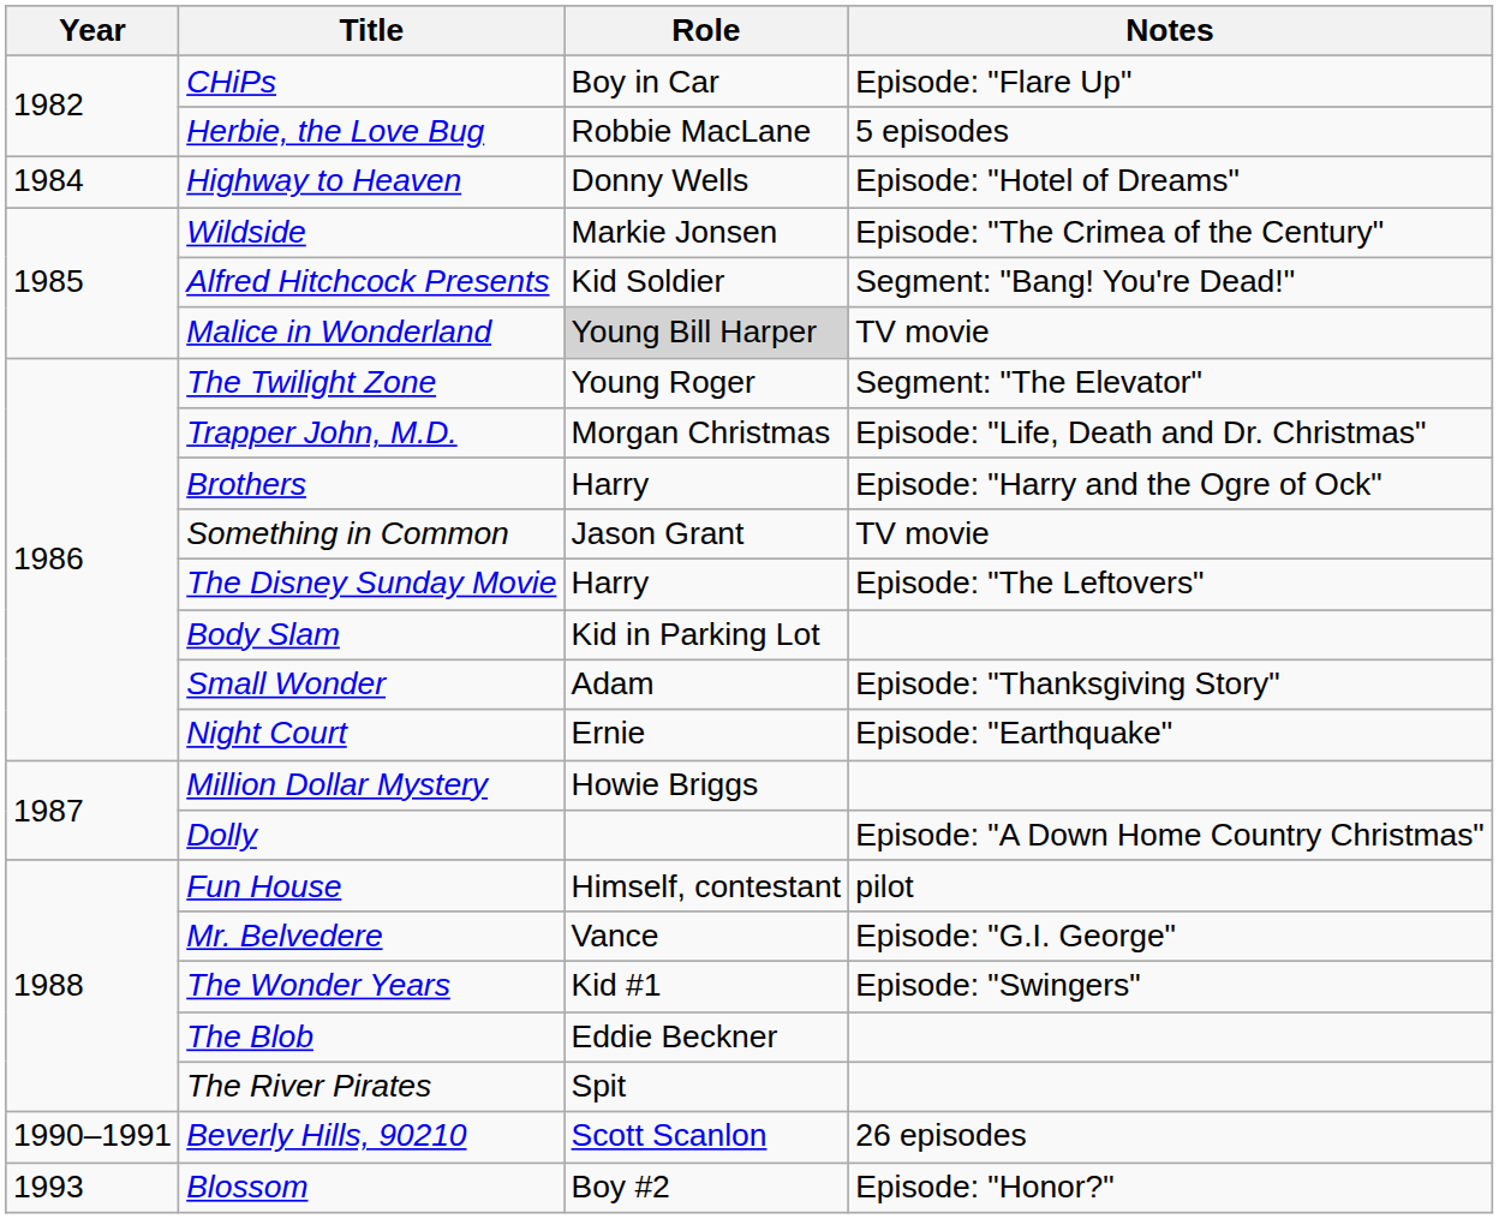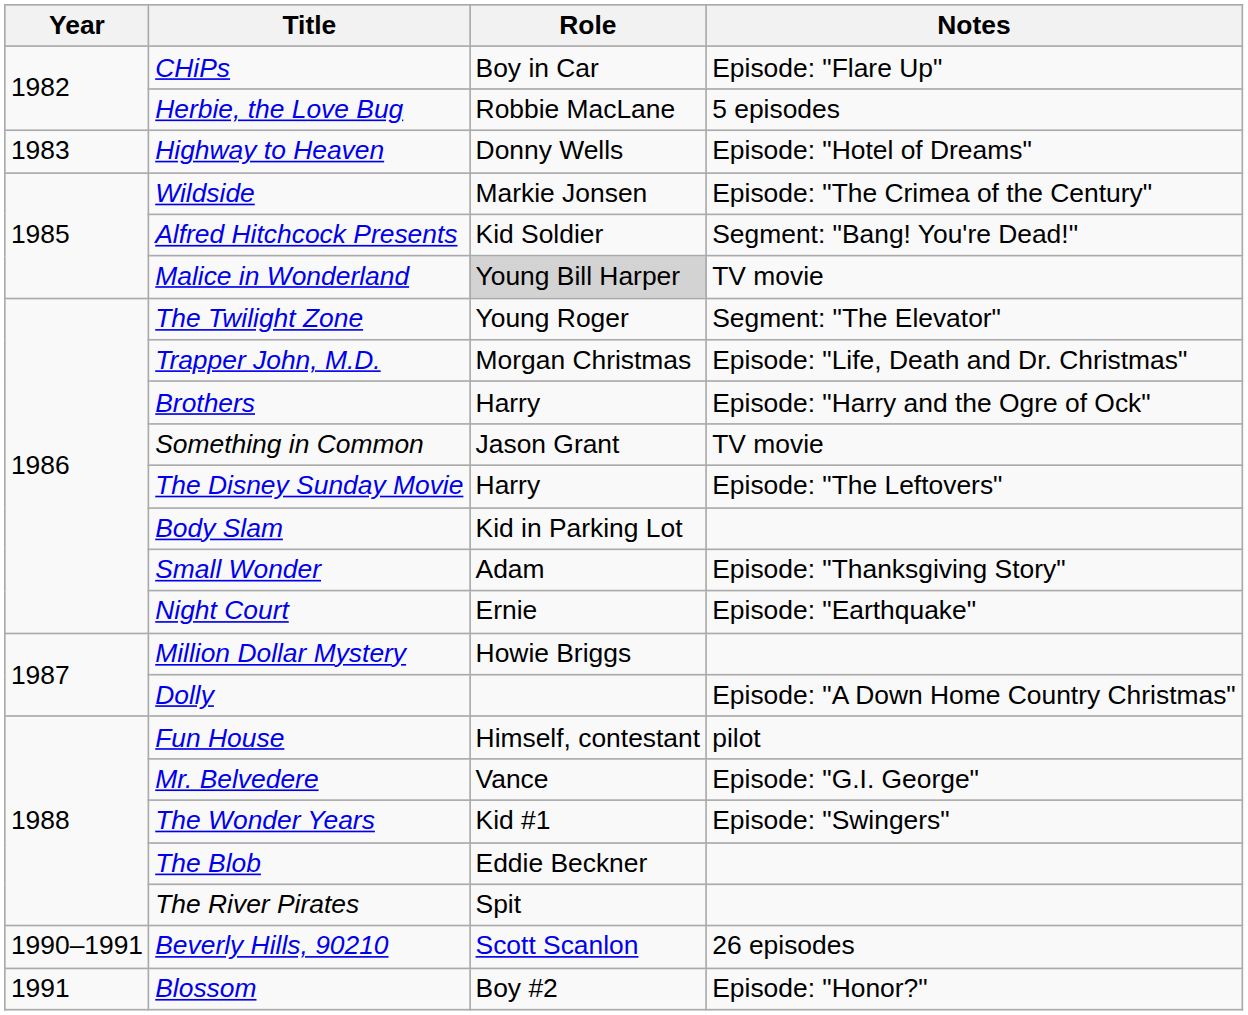 <table class="wikitable">
 <tr>
 <th>Year</th>
 <th>Title</th>
 <th>Role</th>
 <th>Notes</th>
 </tr>
 <tr>
 <td rowspan=2>1982</td>
 <td><em><a href='#'>CHiPs</a></em></td>
 <td>Boy in Car</td>
 <td>Episode: "Flare Up"</td>
 </tr>
 <tr>
 <td><em><a href='#'>Herbie, the Love Bug</a></em></td>
 <td>Robbie MacLane</td>
 <td>5 episodes</td>
 </tr>
 <tr>
-<td>1984</td>
+<td>1983</td>
 <td><em><a href='#'>Highway to Heaven</a></em></td>
 <td>Donny Wells</td>
 <td>Episode: "Hotel of Dreams"</td>
 </tr>
 <tr>
 <td rowspan=3>1985</td>
 <td><em><a href='#'>Wildside</a></em></td>
 <td>Markie Jonsen</td>
 <td>Episode: "The Crimea of the Century"</td>
 </tr>
 <tr>
 <td><em><a href='#'>Alfred Hitchcock Presents</a></em></td>
 <td>Kid Soldier</td>
 <td>Segment: "Bang! You're Dead!"</td>
 </tr>
 <tr>
 <td><em><a href='#'>Malice in Wonderland</a></em></td>
 <td style="background: lightgrey;">Young Bill Harper</td>
 <td>TV movie</td>
 </tr>
 <tr>
 <td rowspan=8>1986</td>
 <td><em><a href='#'>The Twilight Zone</a></em></td>
 <td>Young Roger</td>
 <td>Segment: "The Elevator"</td>
 </tr>
 <tr>
 <td><em><a href='#'>Trapper John, M.D.</a></em></td>
 <td>Morgan Christmas</td>
 <td>Episode: "Life, Death and Dr. Christmas"</td>
 </tr>
 <tr>
 <td><em><a href='#'>Brothers</a></em></td>
 <td>Harry</td>
 <td>Episode: "Harry and the Ogre of Ock"</td>
 </tr>
 <tr>
 <td><em>Something in Common</em></td>
 <td>Jason Grant</td>
 <td>TV movie</td>
 </tr>
 <tr>
 <td><em><a href='#'>The Disney Sunday Movie</a></em></td>
 <td>Harry</td>
 <td>Episode: "The Leftovers"</td>
 </tr>
 <tr>
 <td><em><a href='#'>Body Slam</a></em></td>
 <td>Kid in Parking Lot</td>
 <td></td>
 </tr>
 <tr>
 <td><em><a href='#'>Small Wonder</a></em></td>
 <td>Adam</td>
 <td>Episode: "Thanksgiving Story"</td>
 </tr>
 <tr>
 <td><em><a href='#'>Night Court</a></em></td>
 <td>Ernie</td>
 <td>Episode: "Earthquake"</td>
 </tr>
 <tr>
 <td rowspan=2>1987</td>
 <td><em><a href='#'>Million Dollar Mystery</a></em></td>
 <td>Howie Briggs</td>
 <td></td>
 </tr>
 <tr>
 <td><em><a href='#'>Dolly</a></em></td>
 <td></td>
 <td>Episode: "A Down Home Country Christmas"</td>
 </tr>
 <tr>
 <td rowspan=5>1988</td>
 <td><em><a href='#'>Fun House</a></em></td>
 <td>Himself, contestant</td>
 <td>pilot</td>
 </tr>
 <tr>
 <td><em><a href='#'>Mr. Belvedere</a></em></td>
 <td>Vance</td>
 <td>Episode: "G.I. George"</td>
 </tr>
 <tr>
 <td><em><a href='#'>The Wonder Years</a></em></td>
 <td>Kid #1</td>
 <td>Episode: "Swingers"</td>
 </tr>
 <tr>
 <td><em><a href='#'>The Blob</a></em></td>
 <td>Eddie Beckner</td>
 <td></td>
 </tr>
 <tr>
 <td><em>The River Pirates</em></td>
 <td>Spit</td>
 <td></td>
 </tr>
 <tr>
 <td>1990–1991</td>
 <td><em><a href='#'>Beverly Hills, 90210</a></em></td>
 <td><a href='#'>Scott Scanlon</a></td>
 <td>26 episodes</td>
 </tr>
 <tr>
-<td>1993</td>
+<td>1991</td>
 <td><em><a href='#'>Blossom</a></em></td>
 <td>Boy #2</td>
 <td>Episode: "Honor?"</td>
 </tr>
 </table>
